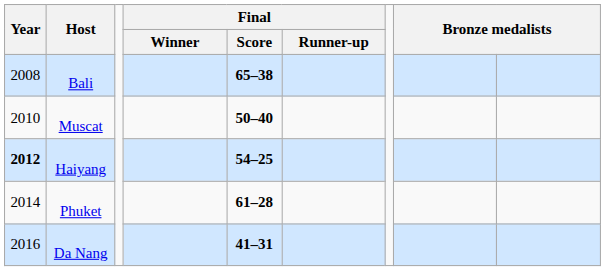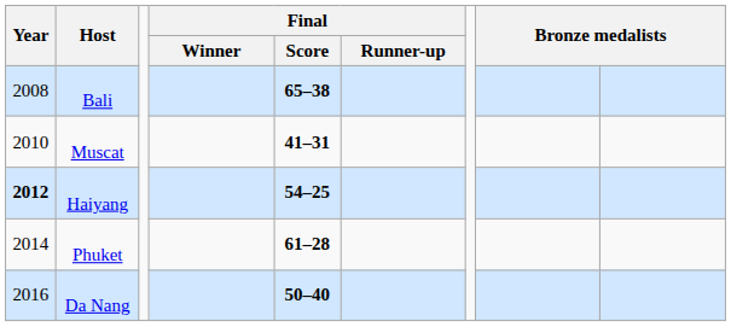 <table class="wikitable" style="font-size:90%; width: 92%; text-align: center;">
 <tr>
 <th rowspan=2 width=5%>Year</th>
 <th rowspan=2 width=10%>Host</th>
 <td width=1% rowspan=7></td>
 <th colspan=3>Final</th>
 <td width=1% rowspan=7></td>
 <th rowspan=2 colspan=2>Bronze medalists</th>
 </tr>
 <tr>
 <th width=15%>Winner</th>
 <th width=8%>Score</th>
 <th width=15%>Runner-up</th>
 </tr>
 <tr bgcolor=#D0E7FF>
 <td>2008<br></td>
 <td><br><a href='#'>Bali</a></td>
 <td><strong></strong></td>
 <td><strong>65–38</strong></td>
 <td></td>
 <td width=15%></td>
 <td width=15%></td>
 </tr>
 <tr>
 <td>2010<br></td>
 <td><br><a href='#'>Muscat</a></td>
 <td><strong></strong></td>
-<td><strong>50–40</strong></td>
+<td><strong>41–31</strong></td>
 <td></td>
 <td></td>
 <td></td>
 </tr>
 <tr bgcolor=#D0E7FF>
 <td><strong>2012<br></strong></td>
 <td><br><a href='#'>Haiyang</a></td>
 <td><strong></strong></td>
 <td><strong>54–25</strong></td>
 <td></td>
 <td></td>
 <td></td>
 </tr>
 <tr>
 <td>2014<br></td>
 <td><br><a href='#'>Phuket</a></td>
 <td><strong></strong></td>
 <td><strong>61–28</strong></td>
 <td></td>
 <td></td>
 <td></td>
 </tr>
 <tr bgcolor=#D0E7FF>
 <td>2016<br></td>
 <td><br><a href='#'>Da Nang</a></td>
 <td><strong></strong></td>
-<td><strong>41–31</strong></td>
+<td><strong>50–40</strong></td>
 <td></td>
 <td></td>
 <td></td>
 </tr>
 </table>
